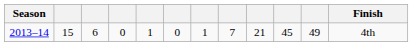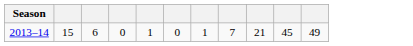 <table class="wikitable" style="text-align:center;font-size:95%;">
 <tr>
 <th width=60>Season</th>
 <th width=30></th>
 <th width=30></th>
 <th width=30></th>
 <th width=30></th>
 <th width=30></th>
 <th width=30></th>
 <th width=30></th>
 <th width=30></th>
 <th width=30></th>
 <th width=30></th>
-<th width=100>Finish</th>
 </tr>
 <tr>
 <td><a href='#'>2013–14</a></td>
 <td>15</td>
 <td>6</td>
 <td>0</td>
 <td>1</td>
 <td>0</td>
 <td>1</td>
 <td>7</td>
 <td>21</td>
 <td>45</td>
 <td>49</td>
-<td>4th</td>
 </tr>
 </table>
